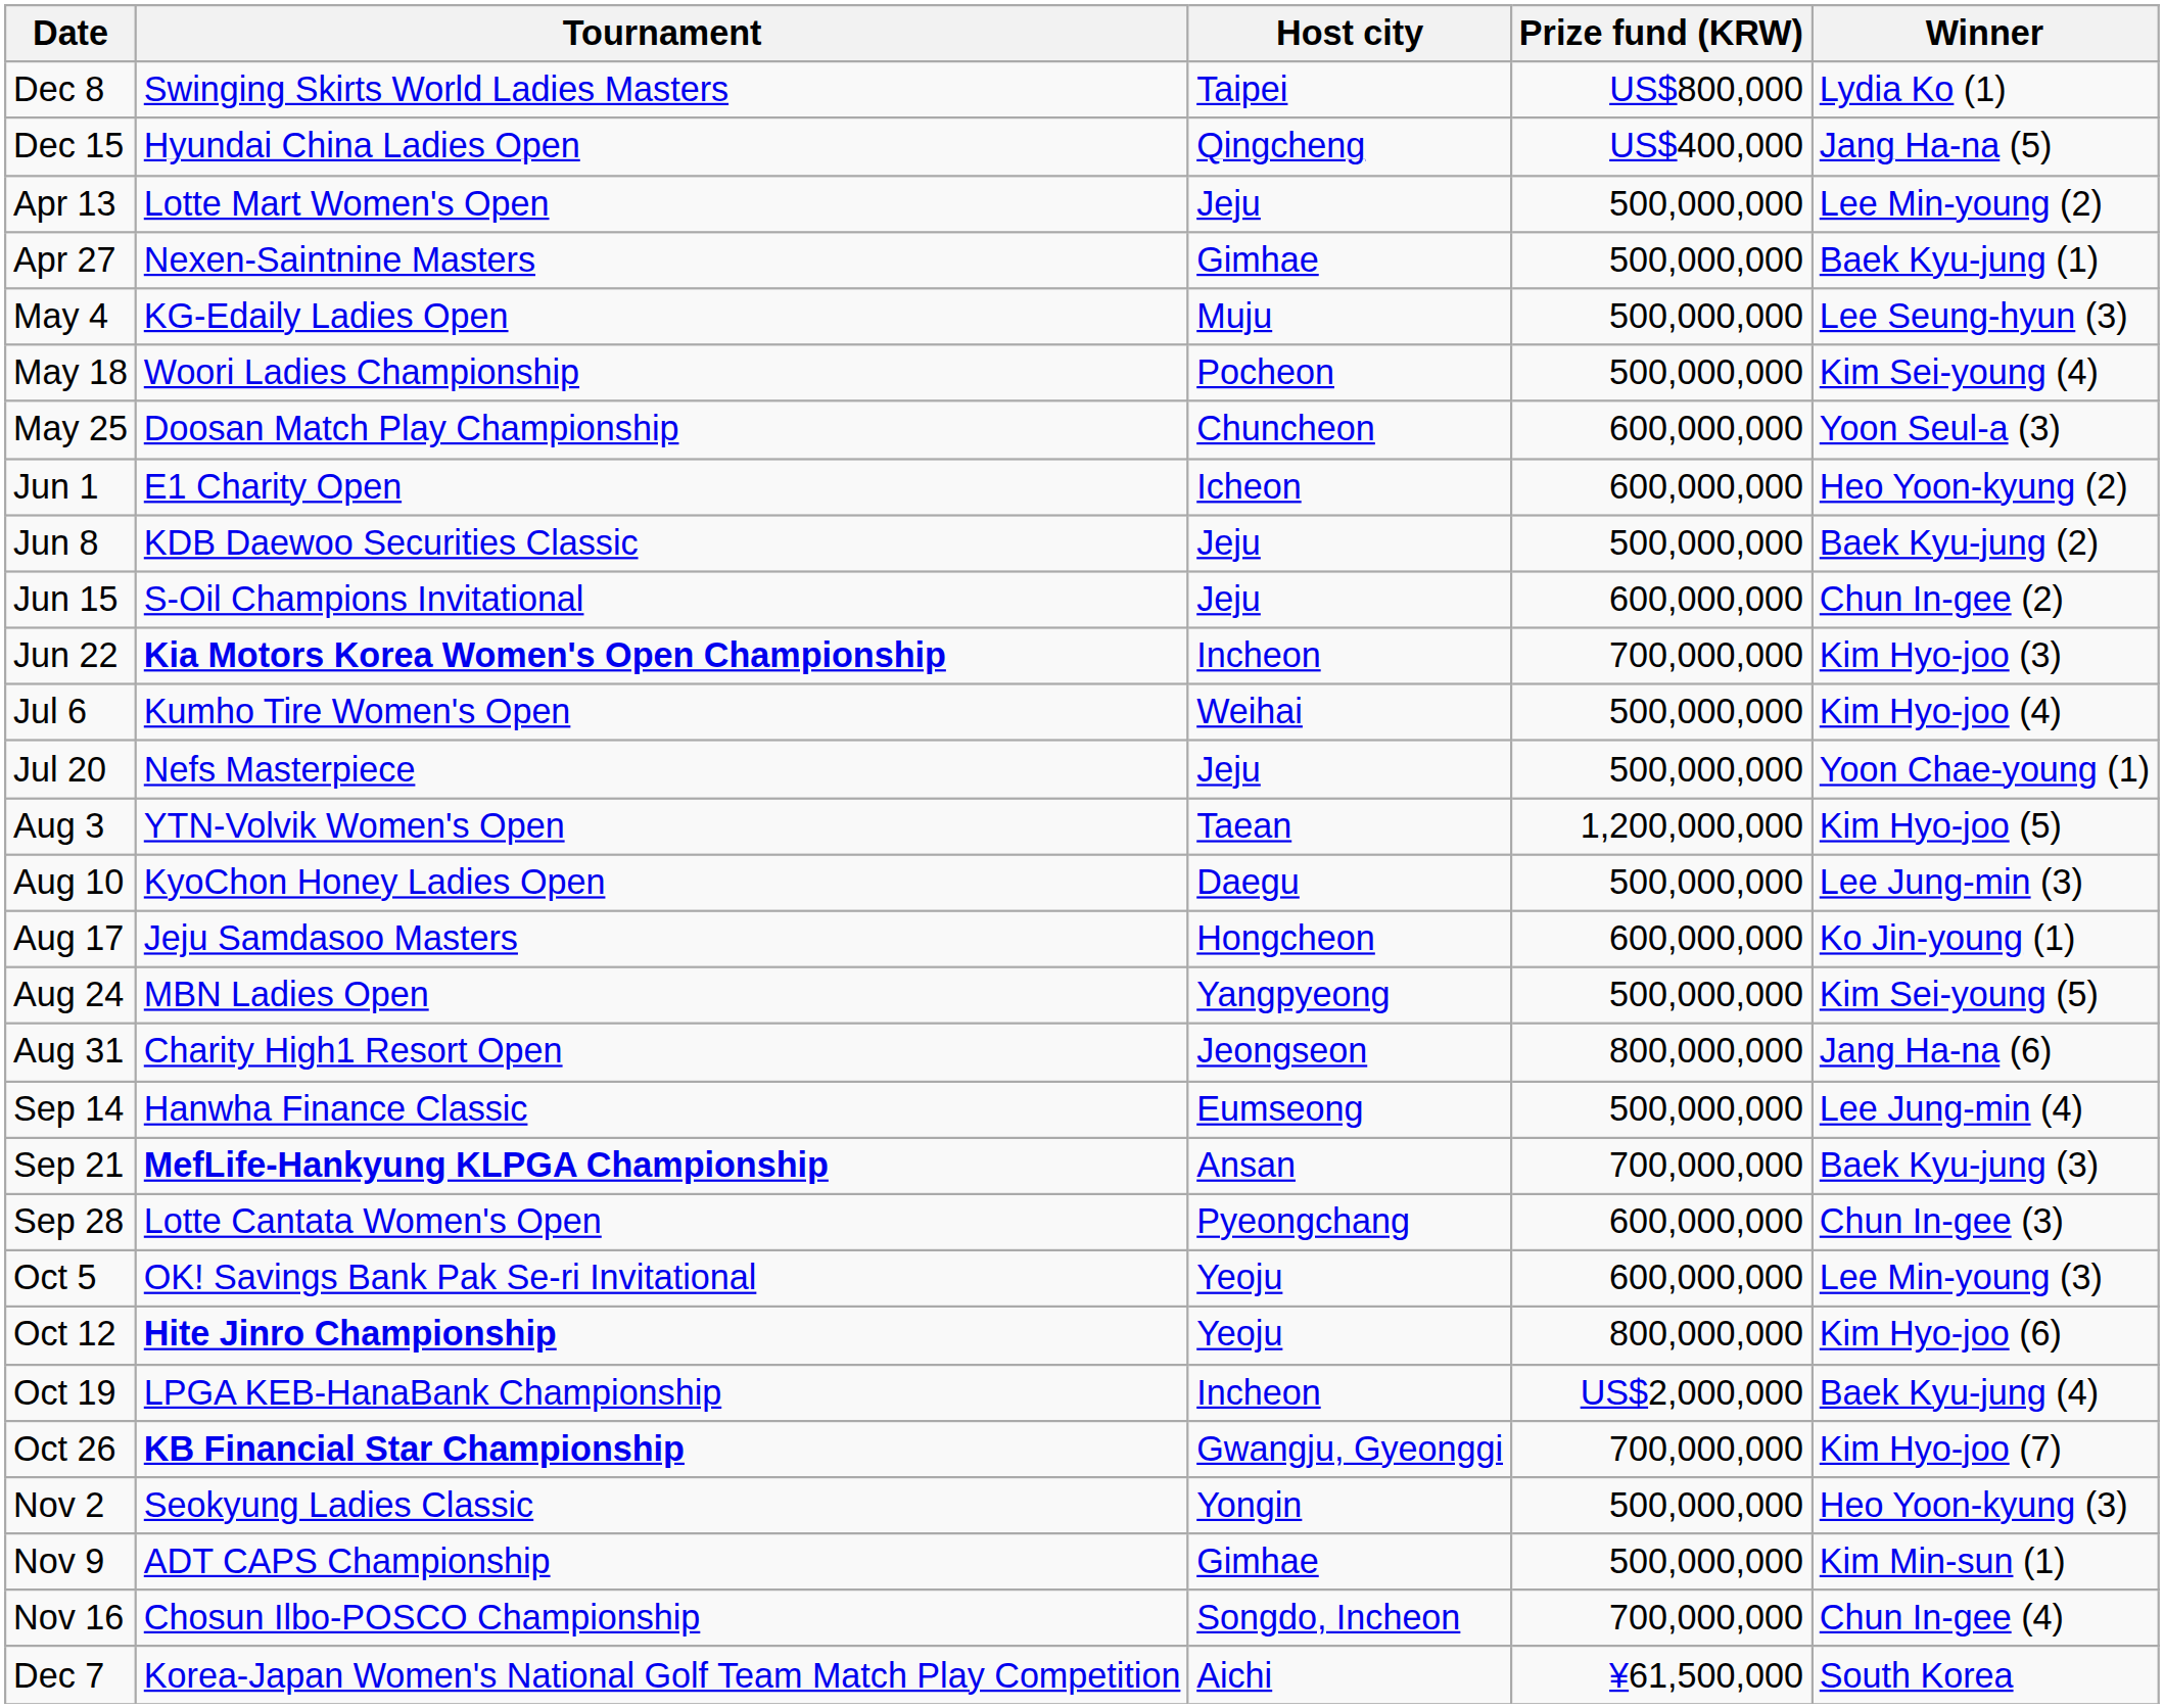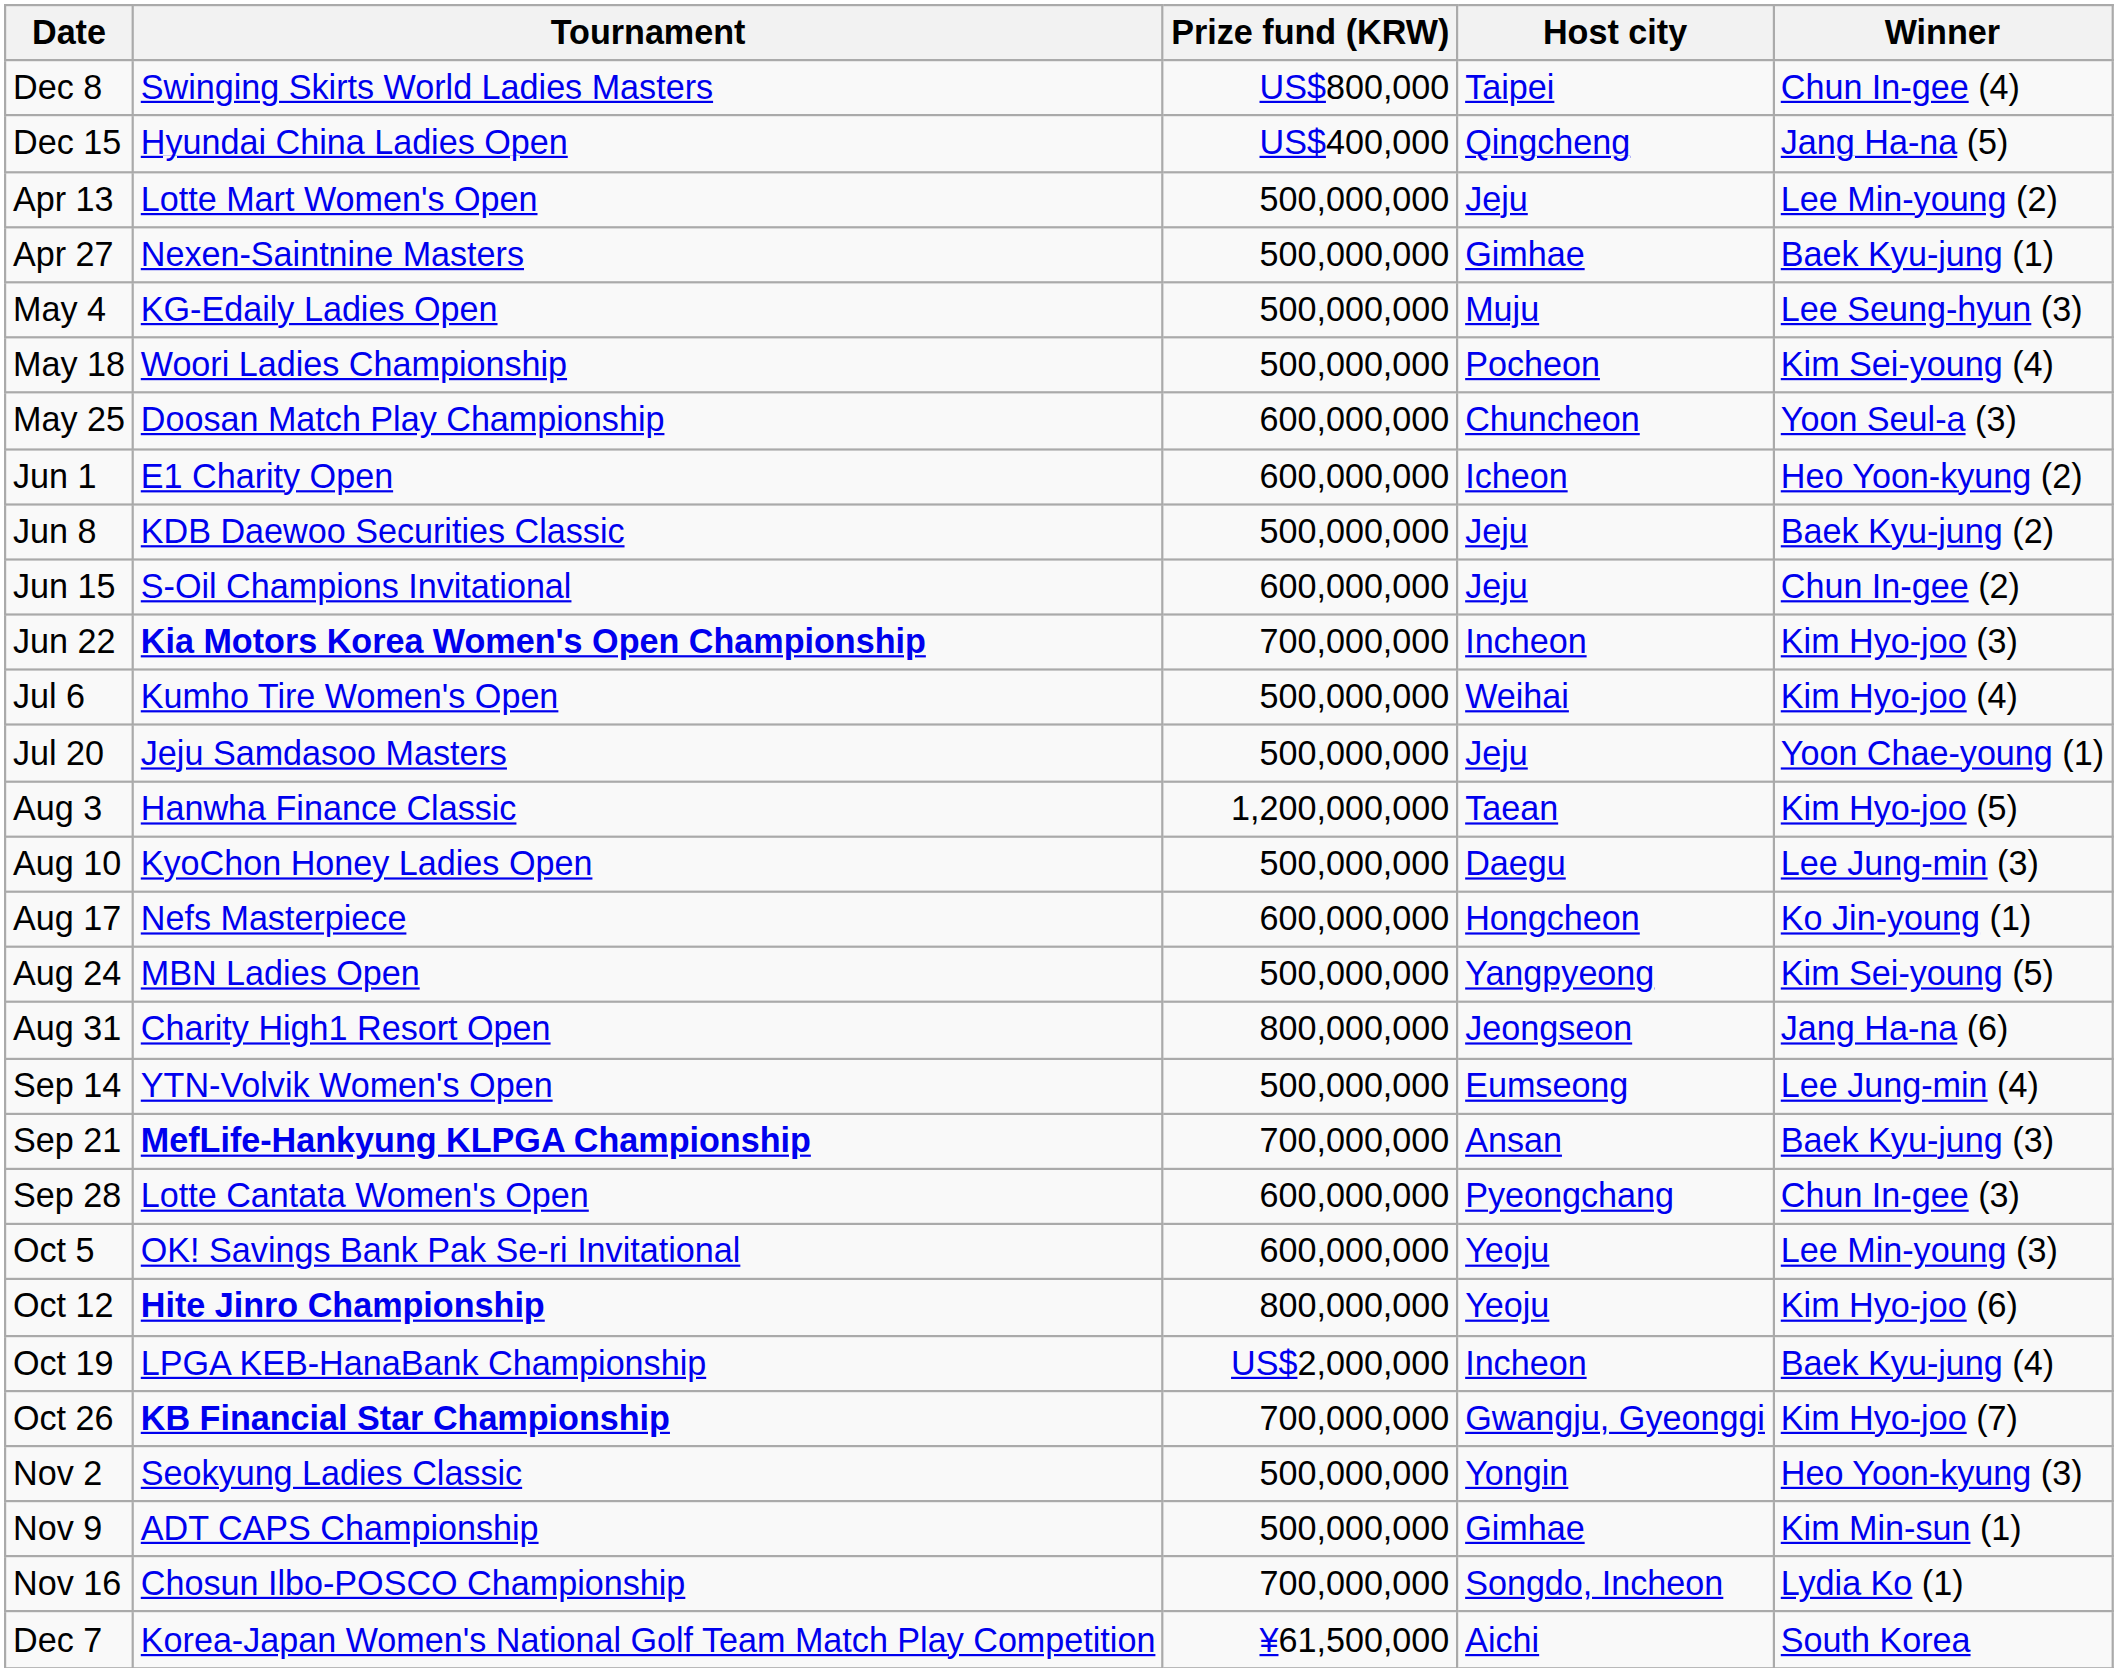 <table class="wikitable sortable" style="font-size:97%;">
 <tr>
 <th>Date</th>
 <th>Tournament</th>
+<th>Prize fund (KRW)</th>
 <th>Host city</th>
-<th>Prize fund (KRW)</th>
 <th>Winner</th>
 </tr>
 <tr>
 <td>Dec 8</td>
 <td><a href='#'>Swinging Skirts World Ladies Masters</a></td>
+<td align=right><a href='#'>US$</a>800,000</td>
 <td> <a href='#'>Taipei</a></td>
-<td align=right><a href='#'>US$</a>800,000</td>
-<td> <a href='#'>Lydia Ko</a> (1)</td>
+<td> <a href='#'>Chun In-gee</a> (4)</td>
 </tr>
 <tr>
 <td>Dec 15</td>
 <td><a href='#'>Hyundai China Ladies Open</a></td>
+<td align=right><a href='#'>US$</a>400,000</td>
 <td> <a href='#'>Qingcheng</a></td>
-<td align=right><a href='#'>US$</a>400,000</td>
 <td> <a href='#'>Jang Ha-na</a> (5)</td>
 </tr>
 <tr>
 <td>Apr 13</td>
 <td><a href='#'>Lotte Mart Women's Open</a></td>
+<td align=right>500,000,000</td>
 <td> <a href='#'>Jeju</a></td>
-<td align=right>500,000,000</td>
 <td> <a href='#'>Lee Min-young</a> (2)</td>
 </tr>
 <tr>
 <td>Apr 27</td>
 <td><a href='#'>Nexen-Saintnine Masters</a></td>
+<td align=right>500,000,000</td>
 <td> <a href='#'>Gimhae</a></td>
-<td align=right>500,000,000</td>
 <td> <a href='#'>Baek Kyu-jung</a> (1)</td>
 </tr>
 <tr>
 <td>May 4</td>
 <td><a href='#'>KG-Edaily Ladies Open</a></td>
+<td align=right>500,000,000</td>
 <td> <a href='#'>Muju</a></td>
-<td align=right>500,000,000</td>
 <td> <a href='#'>Lee Seung-hyun</a> (3)</td>
 </tr>
 <tr>
 <td>May 18</td>
 <td><a href='#'>Woori Ladies Championship</a></td>
+<td align=right>500,000,000</td>
 <td> <a href='#'>Pocheon</a></td>
-<td align=right>500,000,000</td>
 <td> <a href='#'>Kim Sei-young</a> (4)</td>
 </tr>
 <tr>
 <td>May 25</td>
 <td><a href='#'>Doosan Match Play Championship</a></td>
+<td align=right>600,000,000</td>
 <td> <a href='#'>Chuncheon</a></td>
-<td align=right>600,000,000</td>
 <td> <a href='#'>Yoon Seul-a</a> (3)</td>
 </tr>
 <tr>
 <td>Jun 1</td>
 <td><a href='#'>E1 Charity Open</a></td>
+<td align=right>600,000,000</td>
 <td> <a href='#'>Icheon</a></td>
-<td align=right>600,000,000</td>
 <td> <a href='#'>Heo Yoon-kyung</a> (2)</td>
 </tr>
 <tr>
 <td>Jun 8</td>
 <td><a href='#'>KDB Daewoo Securities Classic</a></td>
+<td align=right>500,000,000</td>
 <td> <a href='#'>Jeju</a></td>
-<td align=right>500,000,000</td>
 <td> <a href='#'>Baek Kyu-jung</a> (2)</td>
 </tr>
 <tr>
 <td>Jun 15</td>
 <td><a href='#'>S-Oil Champions Invitational</a></td>
+<td align=right>600,000,000</td>
 <td> <a href='#'>Jeju</a></td>
-<td align=right>600,000,000</td>
 <td> <a href='#'>Chun In-gee</a> (2)</td>
 </tr>
 <tr>
 <td>Jun 22</td>
 <td><strong><a href='#'>Kia Motors Korea Women's Open Championship</a></strong></td>
+<td align=right>700,000,000</td>
 <td> <a href='#'>Incheon</a></td>
-<td align=right>700,000,000</td>
 <td> <a href='#'>Kim Hyo-joo</a> (3)</td>
 </tr>
 <tr>
 <td>Jul 6</td>
 <td><a href='#'>Kumho Tire Women's Open</a></td>
+<td align=right>500,000,000</td>
 <td> <a href='#'>Weihai</a></td>
-<td align=right>500,000,000</td>
 <td> <a href='#'>Kim Hyo-joo</a> (4)</td>
 </tr>
 <tr>
 <td>Jul 20</td>
-<td><a href='#'>Nefs Masterpiece</a></td>
+<td><a href='#'>Jeju Samdasoo Masters</a></td>
+<td align=right>500,000,000</td>
 <td> <a href='#'>Jeju</a></td>
-<td align=right>500,000,000</td>
 <td> <a href='#'>Yoon Chae-young</a> (1)</td>
 </tr>
 <tr>
 <td>Aug 3</td>
-<td><a href='#'>YTN-Volvik Women's Open</a></td>
+<td><a href='#'>Hanwha Finance Classic</a></td>
+<td align=right>1,200,000,000</td>
 <td> <a href='#'>Taean</a></td>
-<td align=right>1,200,000,000</td>
 <td> <a href='#'>Kim Hyo-joo</a> (5)</td>
 </tr>
 <tr>
 <td>Aug 10</td>
 <td><a href='#'>KyoChon Honey Ladies Open</a></td>
+<td align=right>500,000,000</td>
 <td> <a href='#'>Daegu</a></td>
-<td align=right>500,000,000</td>
 <td> <a href='#'>Lee Jung-min</a> (3)</td>
 </tr>
 <tr>
 <td>Aug 17</td>
-<td><a href='#'>Jeju Samdasoo Masters</a></td>
+<td><a href='#'>Nefs Masterpiece</a></td>
+<td align=right>600,000,000</td>
 <td> <a href='#'>Hongcheon</a></td>
-<td align=right>600,000,000</td>
 <td> <a href='#'>Ko Jin-young</a> (1)</td>
 </tr>
 <tr>
 <td>Aug 24</td>
 <td><a href='#'>MBN Ladies Open</a></td>
+<td align=right>500,000,000</td>
 <td> <a href='#'>Yangpyeong</a></td>
-<td align=right>500,000,000</td>
 <td> <a href='#'>Kim Sei-young</a> (5)</td>
 </tr>
 <tr>
 <td>Aug 31</td>
 <td><a href='#'>Charity High1 Resort Open</a></td>
+<td align=right>800,000,000</td>
 <td> <a href='#'>Jeongseon</a></td>
-<td align=right>800,000,000</td>
 <td> <a href='#'>Jang Ha-na</a> (6)</td>
 </tr>
 <tr>
 <td>Sep 14</td>
-<td><a href='#'>Hanwha Finance Classic</a></td>
+<td><a href='#'>YTN-Volvik Women's Open</a></td>
+<td align=right>500,000,000</td>
 <td> <a href='#'>Eumseong</a></td>
-<td align=right>500,000,000</td>
 <td> <a href='#'>Lee Jung-min</a> (4)</td>
 </tr>
 <tr>
 <td>Sep 21</td>
 <td><strong><a href='#'>MefLife-Hankyung KLPGA Championship</a></strong></td>
+<td align=right>700,000,000</td>
 <td> <a href='#'>Ansan</a></td>
-<td align=right>700,000,000</td>
 <td> <a href='#'>Baek Kyu-jung</a> (3)</td>
 </tr>
 <tr>
 <td>Sep 28</td>
 <td><a href='#'>Lotte Cantata Women's Open</a></td>
+<td align=right>600,000,000</td>
 <td> <a href='#'>Pyeongchang</a></td>
-<td align=right>600,000,000</td>
 <td> <a href='#'>Chun In-gee</a> (3)</td>
 </tr>
 <tr>
 <td>Oct 5</td>
 <td><a href='#'>OK! Savings Bank Pak Se-ri Invitational</a></td>
+<td align=right>600,000,000</td>
 <td> <a href='#'>Yeoju</a></td>
-<td align=right>600,000,000</td>
 <td> <a href='#'>Lee Min-young</a> (3)</td>
 </tr>
 <tr>
 <td>Oct 12</td>
 <td><strong><a href='#'>Hite Jinro Championship</a></strong></td>
+<td align=right>800,000,000</td>
 <td> <a href='#'>Yeoju</a></td>
-<td align=right>800,000,000</td>
 <td> <a href='#'>Kim Hyo-joo</a> (6)</td>
 </tr>
 <tr>
 <td>Oct 19</td>
 <td><a href='#'>LPGA KEB-HanaBank Championship</a></td>
+<td align=right><a href='#'>US$</a>2,000,000</td>
 <td> <a href='#'>Incheon</a></td>
-<td align=right><a href='#'>US$</a>2,000,000</td>
 <td> <a href='#'>Baek Kyu-jung</a> (4)</td>
 </tr>
 <tr>
 <td>Oct 26</td>
 <td><strong><a href='#'>KB Financial Star Championship</a></strong></td>
+<td align=right>700,000,000</td>
 <td> <a href='#'>Gwangju, Gyeonggi</a></td>
-<td align=right>700,000,000</td>
 <td> <a href='#'>Kim Hyo-joo</a> (7)</td>
 </tr>
 <tr>
 <td>Nov 2</td>
 <td><a href='#'>Seokyung Ladies Classic</a></td>
+<td align=right>500,000,000</td>
 <td> <a href='#'>Yongin</a></td>
-<td align=right>500,000,000</td>
 <td> <a href='#'>Heo Yoon-kyung</a> (3)</td>
 </tr>
 <tr>
 <td>Nov 9</td>
 <td><a href='#'>ADT CAPS Championship</a></td>
+<td align=right>500,000,000</td>
 <td> <a href='#'>Gimhae</a></td>
-<td align=right>500,000,000</td>
 <td> <a href='#'>Kim Min-sun</a> (1)</td>
 </tr>
 <tr>
 <td>Nov 16</td>
 <td><a href='#'>Chosun Ilbo-POSCO Championship</a></td>
+<td align=right>700,000,000</td>
 <td> <a href='#'>Songdo, Incheon</a></td>
-<td align=right>700,000,000</td>
-<td> <a href='#'>Chun In-gee</a> (4)</td>
+<td> <a href='#'>Lydia Ko</a> (1)</td>
 </tr>
 <tr>
 <td>Dec 7</td>
 <td><a href='#'>Korea-Japan Women's National Golf Team Match Play Competition</a></td>
+<td align=right><a href='#'>¥</a>61,500,000</td>
 <td> <a href='#'>Aichi</a></td>
-<td align=right><a href='#'>¥</a>61,500,000</td>
 <td> <a href='#'>South Korea</a></td>
 </tr>
 </table>
